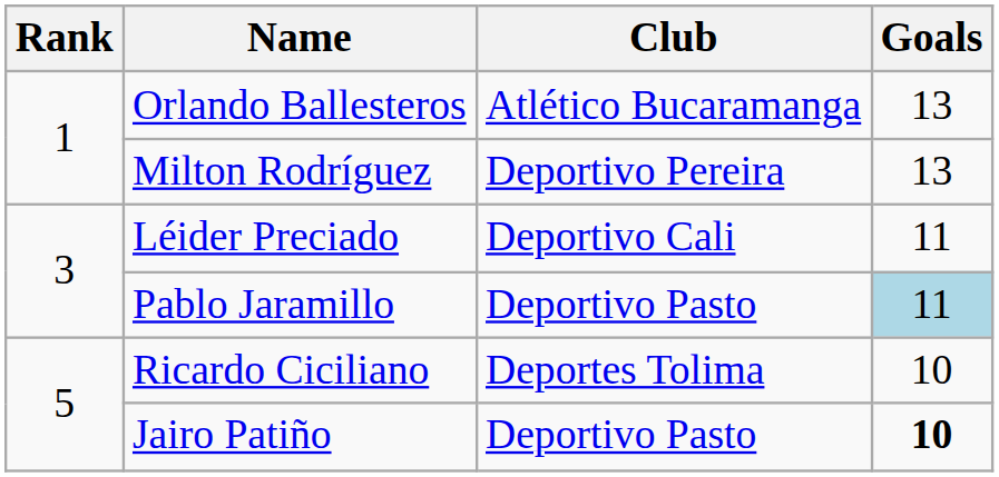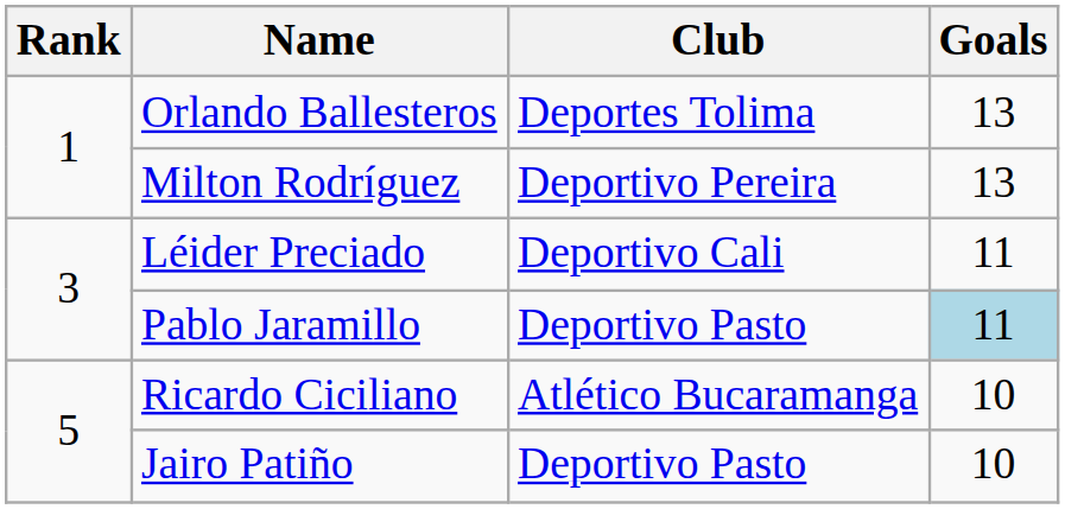 <table class="wikitable" border="1">
 <tr>
 <th>Rank</th>
 <th>Name</th>
 <th>Club</th>
 <th>Goals</th>
 </tr>
 <tr>
 <td rowspan=2 align=center>1</td>
 <td> <a href='#'>Orlando Ballesteros</a></td>
-<td><a href='#'>Atlético Bucaramanga</a></td>
+<td><a href='#'>Deportes Tolima</a></td>
 <td align=center>13</td>
 </tr>
 <tr>
 <td> <a href='#'>Milton Rodríguez</a></td>
 <td><a href='#'>Deportivo Pereira</a></td>
 <td align=center>13</td>
 </tr>
 <tr>
 <td rowspan=2 align=center>3</td>
 <td> <a href='#'>Léider Preciado</a></td>
 <td><a href='#'>Deportivo Cali</a></td>
 <td align=center>11</td>
 </tr>
 <tr>
 <td> <a href='#'>Pablo Jaramillo</a></td>
 <td><a href='#'>Deportivo Pasto</a></td>
 <td align=center style="background: lightblue;">11</td>
 </tr>
 <tr>
 <td rowspan=2 align=center>5</td>
 <td> <a href='#'>Ricardo Ciciliano</a></td>
-<td><a href='#'>Deportes Tolima</a></td>
+<td><a href='#'>Atlético Bucaramanga</a></td>
 <td align=center>10</td>
 </tr>
 <tr>
 <td> <a href='#'>Jairo Patiño</a></td>
 <td><a href='#'>Deportivo Pasto</a></td>
-<td align=center><strong>10</strong></td>
+<td align=center>10</td>
 </tr>
 </table>
